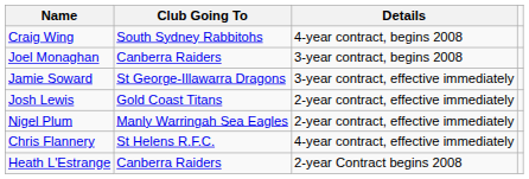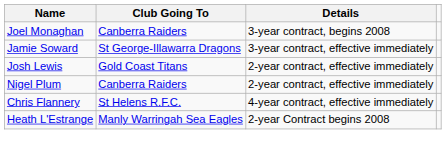 <table class="wikitable">
 <tr>
 <th>Name</th>
 <th>Club Going To</th>
 <th>Details</th>
-</tr>
-<tr>
-<td><a href='#'>Craig Wing</a></td>
-<td><a href='#'>South Sydney Rabbitohs</a></td>
-<td>4-year contract, begins 2008</td>
-<td></td>
 </tr>
 <tr>
 <td><a href='#'>Joel Monaghan</a></td>
 <td><a href='#'>Canberra Raiders</a></td>
 <td>3-year contract, begins 2008</td>
 <td></td>
 </tr>
 <tr>
 <td><a href='#'>Jamie Soward</a></td>
 <td><a href='#'>St George-Illawarra Dragons</a></td>
 <td>3-year contract, effective immediately</td>
 <td></td>
 </tr>
 <tr>
 <td><a href='#'>Josh Lewis</a></td>
 <td><a href='#'>Gold Coast Titans</a></td>
 <td>2-year contract, effective immediately</td>
 <td></td>
 </tr>
 <tr>
 <td><a href='#'>Nigel Plum</a></td>
-<td><a href='#'>Manly Warringah Sea Eagles</a></td>
+<td><a href='#'>Canberra Raiders</a></td>
 <td>2-year contract, effective immediately</td>
 <td></td>
 </tr>
 <tr>
 <td><a href='#'>Chris Flannery</a></td>
 <td><a href='#'>St Helens R.F.C.</a></td>
 <td>4-year contract, effective immediately</td>
 <td></td>
 </tr>
 <tr>
 <td><a href='#'>Heath L'Estrange</a></td>
-<td><a href='#'>Canberra Raiders</a></td>
+<td><a href='#'>Manly Warringah Sea Eagles</a></td>
 <td>2-year Contract begins 2008</td>
 <td></td>
 </tr>
 </table>
